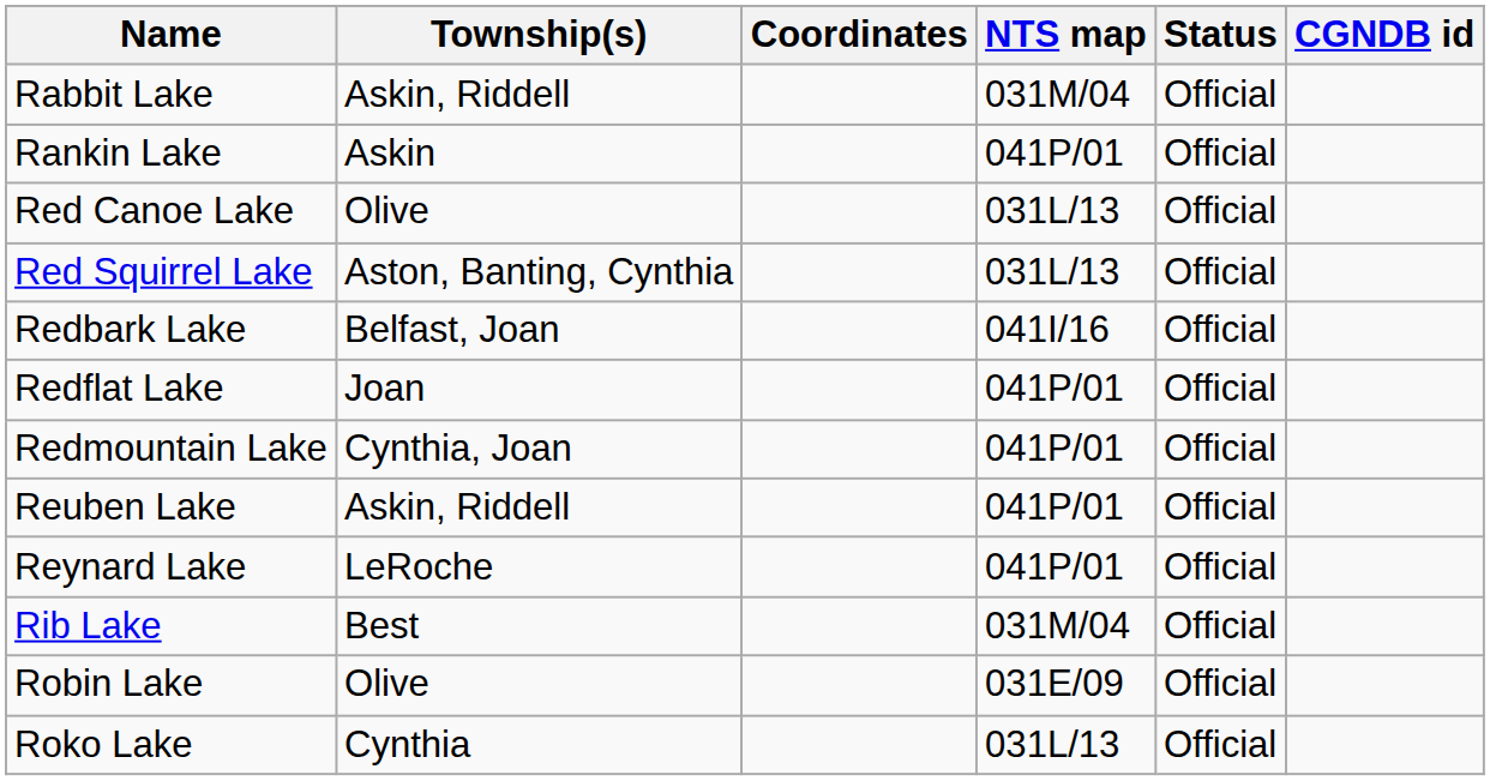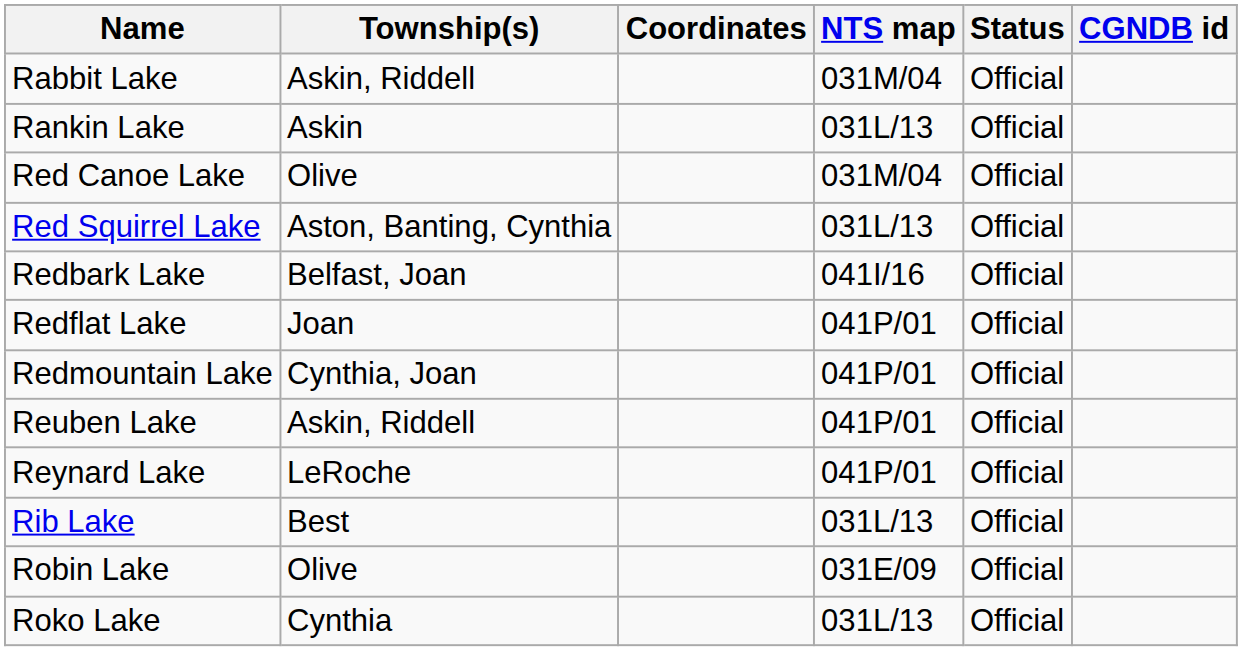 <table class="wikitable sortable">
 <tr>
 <th>Name</th>
 <th>Township(s)</th>
 <th data-sort-type="number">Coordinates</th>
 <th><a href='#'>NTS</a> map</th>
 <th data-sort-type="number">Status</th>
 <th><a href='#'>CGNDB</a> id</th>
 </tr>
 <tr>
 <td>Rabbit Lake</td>
 <td>Askin, Riddell</td>
 <td></td>
 <td>031M/04</td>
 <td>Official</td>
 <td></td>
 </tr>
 <tr>
 <td>Rankin Lake</td>
 <td>Askin</td>
 <td></td>
-<td>041P/01</td>
+<td>031L/13</td>
 <td>Official</td>
 <td></td>
 </tr>
 <tr>
 <td>Red Canoe Lake</td>
 <td>Olive</td>
 <td></td>
-<td>031L/13</td>
+<td>031M/04</td>
 <td>Official</td>
 <td></td>
 </tr>
 <tr>
 <td><a href='#'>Red Squirrel Lake</a></td>
 <td>Aston, Banting, Cynthia</td>
 <td></td>
 <td>031L/13</td>
 <td>Official</td>
 <td></td>
 </tr>
 <tr>
 <td>Redbark Lake</td>
 <td>Belfast, Joan</td>
 <td></td>
 <td>041I/16</td>
 <td>Official</td>
 <td></td>
 </tr>
 <tr>
 <td>Redflat Lake</td>
 <td>Joan</td>
 <td></td>
 <td>041P/01</td>
 <td>Official</td>
 <td></td>
 </tr>
 <tr>
 <td>Redmountain Lake</td>
 <td>Cynthia, Joan</td>
 <td></td>
 <td>041P/01</td>
 <td>Official</td>
 <td></td>
 </tr>
 <tr>
 <td>Reuben Lake</td>
 <td>Askin, Riddell</td>
 <td></td>
 <td>041P/01</td>
 <td>Official</td>
 <td></td>
 </tr>
 <tr>
 <td>Reynard Lake</td>
 <td>LeRoche</td>
 <td></td>
 <td>041P/01</td>
 <td>Official</td>
 <td></td>
 </tr>
 <tr>
 <td><a href='#'>Rib Lake</a></td>
 <td>Best</td>
 <td></td>
-<td>031M/04</td>
+<td>031L/13</td>
 <td>Official</td>
 <td></td>
 </tr>
 <tr>
 <td>Robin Lake</td>
 <td>Olive</td>
 <td></td>
 <td>031E/09</td>
 <td>Official</td>
 <td></td>
 </tr>
 <tr>
 <td>Roko Lake</td>
 <td>Cynthia</td>
 <td></td>
 <td>031L/13</td>
 <td>Official</td>
 <td></td>
 </tr>
 </table>
